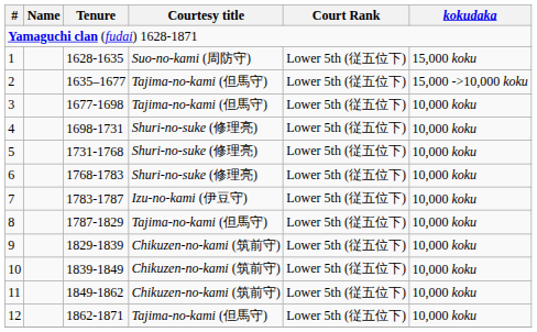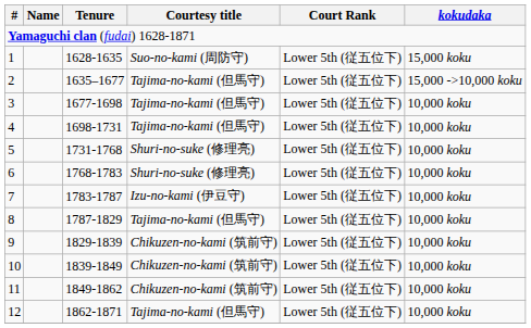 <table class=wikitable>
 <tr>
 <th>#</th>
 <th>Name</th>
 <th>Tenure</th>
 <th>Courtesy title</th>
 <th>Court Rank</th>
 <th><em><a href='#'>kokudaka</a></em></th>
 </tr>
 <tr>
 <td colspan=6> <strong><a href='#'>Yamaguchi clan</a></strong> (<em><a href='#'>fudai</a></em>) 1628-1871</td>
 </tr>
 <tr>
 <td>1</td>
 <td></td>
 <td>1628-1635</td>
 <td><em>Suo-no-kami</em> (周防守)</td>
 <td>Lower 5th  (従五位下)</td>
 <td>15,000 <em>koku</em></td>
 </tr>
 <tr>
 <td>2</td>
 <td></td>
 <td>1635–1677</td>
 <td><em>Tajima-no-kami</em> (但馬守)</td>
 <td>Lower 5th  (従五位下)</td>
 <td>15,000 ->10,000 <em>koku</em></td>
 </tr>
 <tr>
 <td>3</td>
 <td></td>
 <td>1677-1698</td>
 <td><em>Tajima-no-kami</em> (但馬守)</td>
 <td>Lower 5th  (従五位下)</td>
 <td>10,000 <em>koku</em></td>
 </tr>
 <tr>
 <td>4</td>
 <td></td>
 <td>1698-1731</td>
-<td><em>Shuri-no-suke</em> (修理亮)</td>
+<td><em>Tajima-no-kami</em> (但馬守)</td>
 <td>Lower 5th  (従五位下)</td>
 <td>10,000 <em>koku</em></td>
 </tr>
 <tr>
 <td>5</td>
 <td></td>
 <td>1731-1768</td>
 <td><em>Shuri-no-suke</em> (修理亮)</td>
 <td>Lower 5th  (従五位下)</td>
 <td>10,000 <em>koku</em></td>
 </tr>
 <tr>
 <td>6</td>
 <td></td>
 <td>1768-1783</td>
 <td><em>Shuri-no-suke</em> (修理亮)</td>
 <td>Lower 5th  (従五位下)</td>
 <td>10,000 <em>koku</em></td>
 </tr>
 <tr>
 <td>7</td>
 <td></td>
 <td>1783-1787</td>
 <td><em>Izu-no-kami</em> (伊豆守)</td>
 <td>Lower 5th  (従五位下)</td>
 <td>10,000 <em>koku</em></td>
 </tr>
 <tr>
 <td>8</td>
 <td></td>
 <td>1787-1829</td>
 <td><em>Tajima-no-kami</em> (但馬守)</td>
 <td>Lower 5th  (従五位下)</td>
 <td>10,000 <em>koku</em></td>
 </tr>
 <tr>
 <td>9</td>
 <td></td>
 <td>1829-1839</td>
 <td><em>Chikuzen-no-kami</em> (筑前守)</td>
 <td>Lower 5th  (従五位下)</td>
 <td>10,000 <em>koku</em></td>
 </tr>
 <tr>
 <td>10</td>
 <td></td>
 <td>1839-1849</td>
 <td><em>Chikuzen-no-kami</em> (筑前守)</td>
 <td>Lower 5th  (従五位下)</td>
 <td>10,000 <em>koku</em></td>
 </tr>
 <tr>
 <td>11</td>
 <td></td>
 <td>1849-1862</td>
 <td><em>Chikuzen-no-kami</em> (筑前守)</td>
 <td>Lower 5th  (従五位下)</td>
 <td>10,000 <em>koku</em></td>
 </tr>
 <tr>
 <td>12</td>
 <td></td>
 <td>1862-1871</td>
 <td><em>Tajima-no-kami</em> (但馬守)</td>
 <td>Lower 5th  (従五位下)</td>
 <td>10,000 <em>koku</em></td>
 </tr>
 <tr>
 </tr>
 </table>
